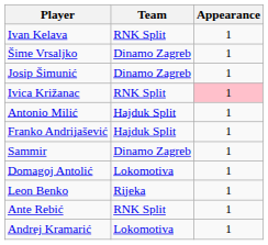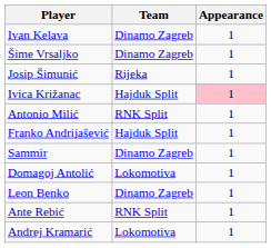 <table class="wikitable">
 <tr>
 <th>Player</th>
 <th>Team</th>
 <th>Appearance</th>
 </tr>
 <tr>
 <td> <a href='#'>Ivan Kelava</a></td>
-<td><a href='#'>RNK Split</a></td>
+<td><a href='#'>Dinamo Zagreb</a></td>
 <td style="text-align:center;">1</td>
 </tr>
 <tr>
 <td> <a href='#'>Šime Vrsaljko</a></td>
 <td><a href='#'>Dinamo Zagreb</a></td>
 <td style="text-align:center;">1</td>
 </tr>
 <tr>
 <td> <a href='#'>Josip Šimunić</a></td>
-<td><a href='#'>Dinamo Zagreb</a></td>
+<td><a href='#'>Rijeka</a></td>
 <td style="text-align:center;">1</td>
 </tr>
 <tr>
 <td> <a href='#'>Ivica Križanac</a></td>
-<td><a href='#'>RNK Split</a></td>
+<td><a href='#'>Hajduk Split</a></td>
 <td style="background: pink; text-align:center;">1</td>
 </tr>
 <tr>
 <td> <a href='#'>Antonio Milić</a></td>
-<td><a href='#'>Hajduk Split</a></td>
+<td><a href='#'>RNK Split</a></td>
 <td style="text-align:center;">1</td>
 </tr>
 <tr>
 <td> <a href='#'>Franko Andrijašević</a></td>
 <td><a href='#'>Hajduk Split</a></td>
 <td style="text-align:center;">1</td>
 </tr>
 <tr>
 <td> <a href='#'>Sammir</a></td>
 <td><a href='#'>Dinamo Zagreb</a></td>
 <td style="text-align:center;">1</td>
 </tr>
 <tr>
 <td> <a href='#'>Domagoj Antolić</a></td>
 <td><a href='#'>Lokomotiva</a></td>
 <td style="text-align:center;">1</td>
 </tr>
 <tr>
 <td> <a href='#'>Leon Benko</a></td>
-<td><a href='#'>Rijeka</a></td>
+<td><a href='#'>Dinamo Zagreb</a></td>
 <td style="text-align:center;">1</td>
 </tr>
 <tr>
 <td> <a href='#'>Ante Rebić</a></td>
 <td><a href='#'>RNK Split</a></td>
 <td style="text-align:center;">1</td>
 </tr>
 <tr>
 <td> <a href='#'>Andrej Kramarić</a></td>
 <td><a href='#'>Lokomotiva</a></td>
 <td style="text-align:center;">1</td>
 </tr>
 </table>
